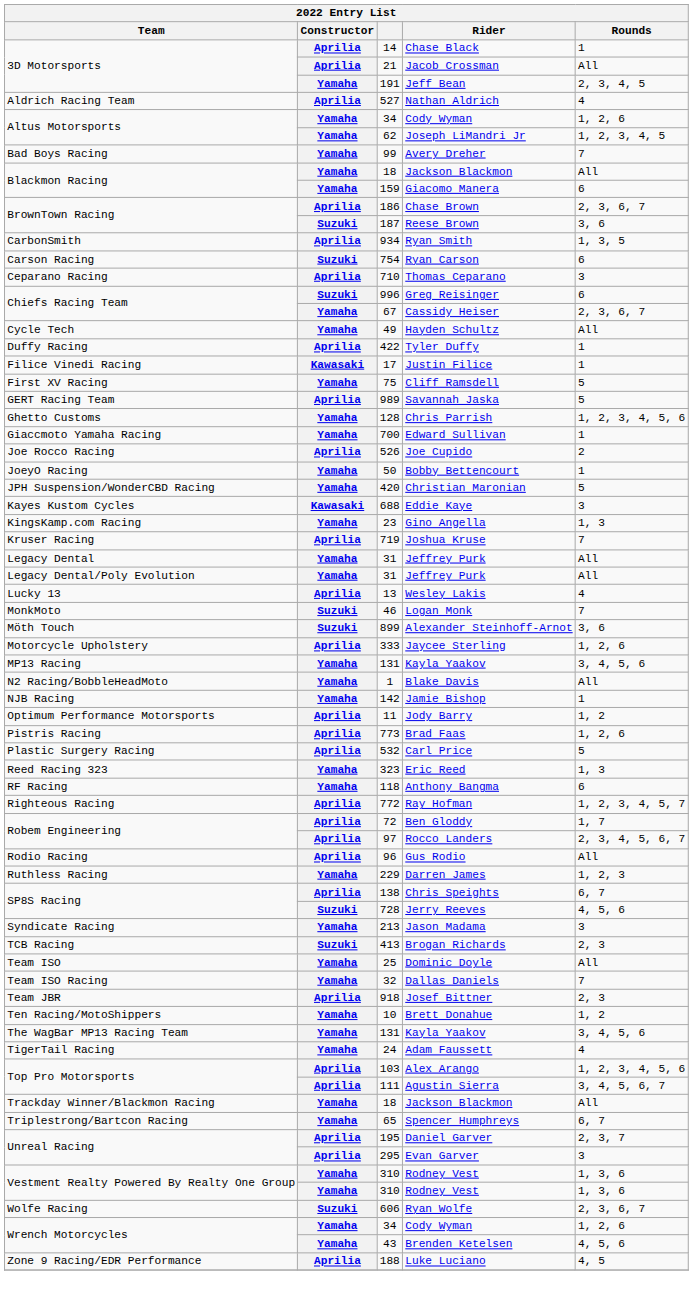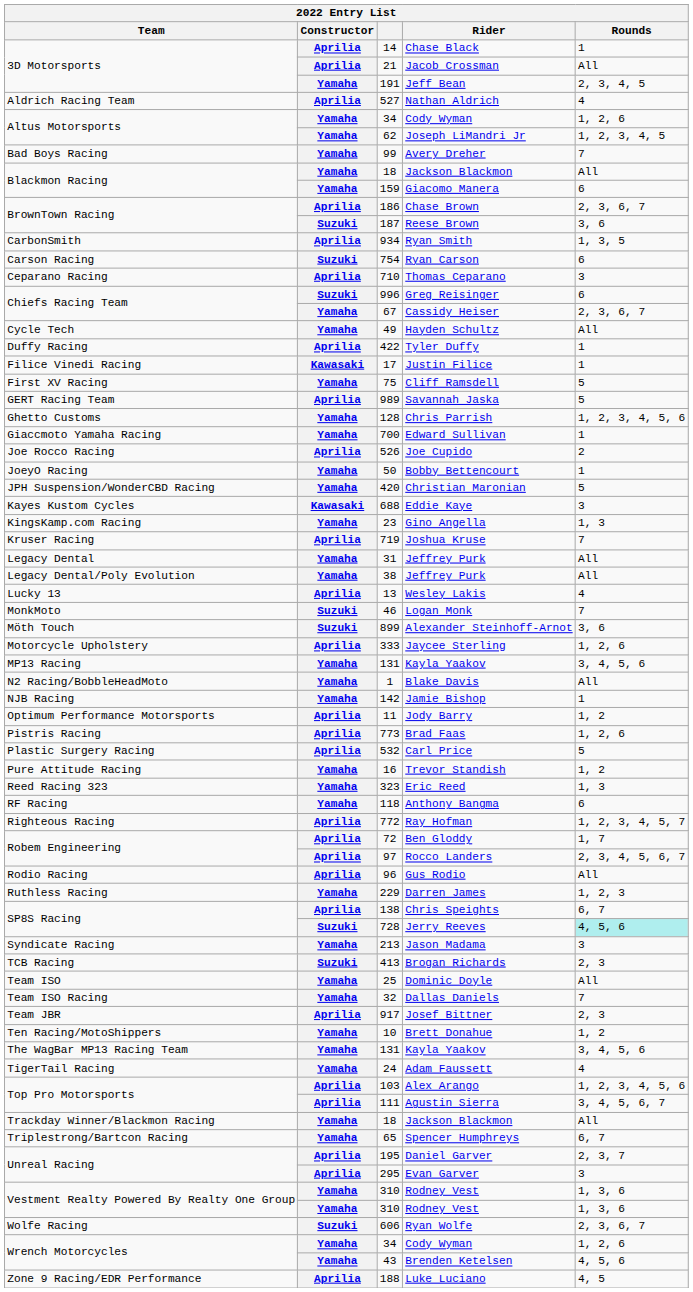 <table class="wikitable" style="font-size: 85%;">
 <tr>
 <th colspan=5>2022 Entry List</th>
 </tr>
 <tr>
 <th>Team</th>
 <th>Constructor</th>
 <th></th>
 <th>Rider</th>
 <th>Rounds</th>
 </tr>
 <tr>
 <td rowspan=3>3D Motorsports</td>
 <th><a href='#'>Aprilia</a></th>
 <td align=center>14</td>
 <td> <a href='#'>Chase Black</a></td>
 <td>1</td>
 </tr>
 <tr>
 <th><a href='#'>Aprilia</a></th>
 <td align=center>21</td>
 <td> <a href='#'>Jacob Crossman</a></td>
 <td>All</td>
 </tr>
 <tr>
 <th><a href='#'>Yamaha</a></th>
 <td align=center>191</td>
 <td> <a href='#'>Jeff Bean</a></td>
 <td>2, 3, 4, 5</td>
 </tr>
 <tr>
 <td>Aldrich Racing Team</td>
 <th><a href='#'>Aprilia</a></th>
 <td align=center>527</td>
 <td> <a href='#'>Nathan Aldrich</a></td>
 <td>4</td>
 </tr>
 <tr>
 <td rowspan=2>Altus Motorsports</td>
 <th><a href='#'>Yamaha</a></th>
 <td align=center>34</td>
 <td> <a href='#'>Cody Wyman</a></td>
 <td>1, 2, 6</td>
 </tr>
 <tr>
 <th><a href='#'>Yamaha</a></th>
 <td align=center>62</td>
 <td> <a href='#'>Joseph LiMandri Jr</a></td>
 <td>1, 2, 3, 4, 5</td>
 </tr>
 <tr>
 <td>Bad Boys Racing</td>
 <th><a href='#'>Yamaha</a></th>
 <td align=center>99</td>
 <td> <a href='#'>Avery Dreher</a></td>
 <td>7</td>
 </tr>
 <tr>
 <td rowspan=2>Blackmon Racing</td>
 <th><a href='#'>Yamaha</a></th>
 <td align=center>18</td>
 <td> <a href='#'>Jackson Blackmon</a></td>
 <td>All</td>
 </tr>
 <tr>
 <th><a href='#'>Yamaha</a></th>
 <td align=center>159</td>
 <td> <a href='#'>Giacomo Manera</a></td>
 <td>6</td>
 </tr>
 <tr>
 <td rowspan=2>BrownTown Racing</td>
 <th><a href='#'>Aprilia</a></th>
 <td align=center>186</td>
 <td> <a href='#'>Chase Brown</a></td>
 <td>2, 3, 6, 7</td>
 </tr>
 <tr>
 <th><a href='#'>Suzuki</a></th>
 <td align=center>187</td>
 <td> <a href='#'>Reese Brown</a></td>
 <td>3, 6</td>
 </tr>
 <tr>
 <td>CarbonSmith</td>
 <th><a href='#'>Aprilia</a></th>
 <td align=center>934</td>
 <td> <a href='#'>Ryan Smith</a></td>
 <td>1, 3, 5</td>
 </tr>
 <tr>
 <td>Carson Racing</td>
 <th><a href='#'>Suzuki</a></th>
 <td align=center>754</td>
 <td> <a href='#'>Ryan Carson</a></td>
 <td>6</td>
 </tr>
 <tr>
 <td>Ceparano Racing</td>
 <th><a href='#'>Aprilia</a></th>
 <td align=center>710</td>
 <td> <a href='#'>Thomas Ceparano</a></td>
 <td>3</td>
 </tr>
 <tr>
 <td rowspan=2>Chiefs Racing Team</td>
 <th><a href='#'>Suzuki</a></th>
 <td align=center>996</td>
 <td> <a href='#'>Greg Reisinger</a></td>
 <td>6</td>
 </tr>
 <tr>
 <th><a href='#'>Yamaha</a></th>
 <td align=center>67</td>
 <td> <a href='#'>Cassidy Heiser</a></td>
 <td>2, 3, 6, 7</td>
 </tr>
 <tr>
 <td>Cycle Tech</td>
 <th><a href='#'>Yamaha</a></th>
 <td align=center>49</td>
 <td> <a href='#'>Hayden Schultz</a></td>
 <td>All</td>
 </tr>
 <tr>
 <td>Duffy Racing</td>
 <th><a href='#'>Aprilia</a></th>
 <td align=center>422</td>
 <td> <a href='#'>Tyler Duffy</a></td>
 <td>1</td>
 </tr>
 <tr>
 <td>Filice Vinedi Racing</td>
 <th><a href='#'>Kawasaki</a></th>
 <td align=center>17</td>
 <td> <a href='#'>Justin Filice</a></td>
 <td>1</td>
 </tr>
 <tr>
 <td>First XV Racing</td>
 <th><a href='#'>Yamaha</a></th>
 <td align=center>75</td>
 <td> <a href='#'>Cliff Ramsdell</a></td>
 <td>5</td>
 </tr>
 <tr>
 <td>GERT Racing Team</td>
 <th><a href='#'>Aprilia</a></th>
 <td align=center>989</td>
 <td> <a href='#'>Savannah Jaska</a></td>
 <td>5</td>
 </tr>
 <tr>
 <td>Ghetto Customs</td>
 <th><a href='#'>Yamaha</a></th>
 <td align=center>128</td>
 <td> <a href='#'>Chris Parrish</a></td>
 <td>1, 2, 3, 4, 5, 6</td>
 </tr>
 <tr>
 <td>Giaccmoto Yamaha Racing</td>
 <th><a href='#'>Yamaha</a></th>
 <td align=center>700</td>
 <td> <a href='#'>Edward Sullivan</a></td>
 <td>1</td>
 </tr>
 <tr>
 <td>Joe Rocco Racing</td>
 <th><a href='#'>Aprilia</a></th>
 <td align=center>526</td>
 <td> <a href='#'>Joe Cupido</a></td>
 <td>2</td>
 </tr>
 <tr>
 <td>JoeyO Racing</td>
 <th><a href='#'>Yamaha</a></th>
 <td align=center>50</td>
 <td> <a href='#'>Bobby Bettencourt</a></td>
 <td>1</td>
 </tr>
 <tr>
 <td>JPH Suspension/WonderCBD Racing</td>
 <th><a href='#'>Yamaha</a></th>
 <td align=center>420</td>
 <td> <a href='#'>Christian Maronian</a></td>
 <td>5</td>
 </tr>
 <tr>
 <td>Kayes Kustom Cycles</td>
 <th><a href='#'>Kawasaki</a></th>
 <td align=center>688</td>
 <td> <a href='#'>Eddie Kaye</a></td>
 <td>3</td>
 </tr>
 <tr>
 <td>KingsKamp.com Racing</td>
 <th><a href='#'>Yamaha</a></th>
 <td align=center>23</td>
 <td> <a href='#'>Gino Angella</a></td>
 <td>1, 3</td>
 </tr>
 <tr>
 <td>Kruser Racing</td>
 <th><a href='#'>Aprilia</a></th>
 <td align=center>719</td>
 <td> <a href='#'>Joshua Kruse</a></td>
 <td>7</td>
 </tr>
 <tr>
 <td>Legacy Dental</td>
 <th><a href='#'>Yamaha</a></th>
 <td align=center>31</td>
 <td> <a href='#'>Jeffrey Purk</a></td>
 <td>All</td>
 </tr>
 <tr>
 <td>Legacy Dental/Poly Evolution</td>
 <th><a href='#'>Yamaha</a></th>
-<td align=center>31</td>
+<td align=center>38</td>
 <td> <a href='#'>Jeffrey Purk</a></td>
 <td>All</td>
 </tr>
 <tr>
 <td>Lucky 13</td>
 <th><a href='#'>Aprilia</a></th>
 <td align=center>13</td>
 <td> <a href='#'>Wesley Lakis</a></td>
 <td>4</td>
 </tr>
 <tr>
 <td>MonkMoto</td>
 <th><a href='#'>Suzuki</a></th>
 <td align=center>46</td>
 <td> <a href='#'>Logan Monk</a></td>
 <td>7</td>
 </tr>
 <tr>
 <td>Möth Touch</td>
 <th><a href='#'>Suzuki</a></th>
 <td align=center>899</td>
 <td> <a href='#'>Alexander Steinhoff-Arnot</a></td>
 <td>3, 6</td>
 </tr>
 <tr>
 <td>Motorcycle Upholstery</td>
 <th><a href='#'>Aprilia</a></th>
 <td align=center>333</td>
 <td> <a href='#'>Jaycee Sterling</a></td>
 <td>1, 2, 6</td>
 </tr>
 <tr>
 <td>MP13 Racing</td>
 <th><a href='#'>Yamaha</a></th>
 <td align=center>131</td>
 <td> <a href='#'>Kayla Yaakov</a></td>
 <td>3, 4, 5, 6</td>
 </tr>
 <tr>
 <td>N2 Racing/BobbleHeadMoto</td>
 <th><a href='#'>Yamaha</a></th>
 <td align=center>1</td>
 <td> <a href='#'>Blake Davis</a></td>
 <td>All</td>
 </tr>
 <tr>
 <td>NJB Racing</td>
 <th><a href='#'>Yamaha</a></th>
 <td align=center>142</td>
 <td> <a href='#'>Jamie Bishop</a></td>
 <td>1</td>
 </tr>
 <tr>
 <td>Optimum Performance Motorsports</td>
 <th><a href='#'>Aprilia</a></th>
 <td align=center>11</td>
 <td> <a href='#'>Jody Barry</a></td>
 <td>1, 2</td>
 </tr>
 <tr>
 <td>Pistris Racing</td>
 <th><a href='#'>Aprilia</a></th>
 <td align=center>773</td>
 <td> <a href='#'>Brad Faas</a></td>
 <td>1, 2, 6</td>
 </tr>
 <tr>
 <td>Plastic Surgery Racing</td>
 <th><a href='#'>Aprilia</a></th>
 <td align=center>532</td>
 <td> <a href='#'>Carl Price</a></td>
 <td>5</td>
 </tr>
 <tr>
+<td>Pure Attitude Racing</td>
+<th><a href='#'>Yamaha</a></th>
+<td align=center>16</td>
+<td> <a href='#'>Trevor Standish</a></td>
+<td>1, 2</td>
+</tr>
+<tr>
 <td>Reed Racing 323</td>
 <th><a href='#'>Yamaha</a></th>
 <td align=center>323</td>
 <td> <a href='#'>Eric Reed</a></td>
 <td>1, 3</td>
 </tr>
 <tr>
 <td>RF Racing</td>
 <th><a href='#'>Yamaha</a></th>
 <td align=center>118</td>
 <td> <a href='#'>Anthony Bangma</a></td>
 <td>6</td>
 </tr>
 <tr>
 <td>Righteous Racing</td>
 <th><a href='#'>Aprilia</a></th>
 <td align=center>772</td>
 <td> <a href='#'>Ray Hofman</a></td>
 <td>1, 2, 3, 4, 5, 7</td>
 </tr>
 <tr>
 <td rowspan=2>Robem Engineering</td>
 <th><a href='#'>Aprilia</a></th>
 <td align=center>72</td>
 <td> <a href='#'>Ben Gloddy</a></td>
 <td>1, 7</td>
 </tr>
 <tr>
 <th><a href='#'>Aprilia</a></th>
 <td align=center>97</td>
 <td> <a href='#'>Rocco Landers</a></td>
 <td>2, 3, 4, 5, 6, 7</td>
 </tr>
 <tr>
 <td>Rodio Racing</td>
 <th><a href='#'>Aprilia</a></th>
 <td align=center>96</td>
 <td> <a href='#'>Gus Rodio</a></td>
 <td>All</td>
 </tr>
 <tr>
 <td>Ruthless Racing</td>
 <th><a href='#'>Yamaha</a></th>
 <td align=center>229</td>
 <td> <a href='#'>Darren James</a></td>
 <td>1, 2, 3</td>
 </tr>
 <tr>
 <td rowspan=2>SP8S Racing</td>
 <th><a href='#'>Aprilia</a></th>
 <td align=center>138</td>
 <td> <a href='#'>Chris Speights</a></td>
 <td>6, 7</td>
 </tr>
 <tr>
 <th><a href='#'>Suzuki</a></th>
 <td align=center>728</td>
 <td> <a href='#'>Jerry Reeves</a></td>
-<td>4, 5, 6</td>
+<td style="background: paleturquoise;">4, 5, 6</td>
 </tr>
 <tr>
 <td>Syndicate Racing</td>
 <th><a href='#'>Yamaha</a></th>
 <td align=center>213</td>
 <td> <a href='#'>Jason Madama</a></td>
 <td>3</td>
 </tr>
 <tr>
 <td>TCB Racing</td>
 <th><a href='#'>Suzuki</a></th>
 <td align=center>413</td>
 <td> <a href='#'>Brogan Richards</a></td>
 <td>2, 3</td>
 </tr>
 <tr>
 <td>Team ISO</td>
 <th><a href='#'>Yamaha</a></th>
 <td align=center>25</td>
 <td> <a href='#'>Dominic Doyle</a></td>
 <td>All</td>
 </tr>
 <tr>
 <td>Team ISO Racing</td>
 <th><a href='#'>Yamaha</a></th>
 <td align=center>32</td>
 <td> <a href='#'>Dallas Daniels</a></td>
 <td>7</td>
 </tr>
 <tr>
 <td>Team JBR</td>
 <th><a href='#'>Aprilia</a></th>
-<td align=center>918</td>
+<td align=center>917</td>
 <td> <a href='#'>Josef Bittner</a></td>
 <td>2, 3</td>
 </tr>
 <tr>
 <td>Ten Racing/MotoShippers</td>
 <th><a href='#'>Yamaha</a></th>
 <td align=center>10</td>
 <td> <a href='#'>Brett Donahue</a></td>
 <td>1, 2</td>
 </tr>
 <tr>
 <td>The WagBar MP13 Racing Team</td>
 <th><a href='#'>Yamaha</a></th>
 <td align=center>131</td>
 <td> <a href='#'>Kayla Yaakov</a></td>
 <td>3, 4, 5, 6</td>
 </tr>
 <tr>
 <td>TigerTail Racing</td>
 <th><a href='#'>Yamaha</a></th>
 <td align=center>24</td>
 <td> <a href='#'>Adam Faussett</a></td>
 <td>4</td>
 </tr>
 <tr>
 <td rowspan=2>Top Pro Motorsports</td>
 <th><a href='#'>Aprilia</a></th>
 <td align=center>103</td>
 <td> <a href='#'>Alex Arango</a></td>
 <td>1, 2, 3, 4, 5, 6</td>
 </tr>
 <tr>
 <th><a href='#'>Aprilia</a></th>
 <td align=center>111</td>
 <td> <a href='#'>Agustin Sierra</a></td>
 <td>3, 4, 5, 6, 7</td>
 </tr>
 <tr>
 <td>Trackday Winner/Blackmon Racing</td>
 <th><a href='#'>Yamaha</a></th>
 <td align=center>18</td>
 <td> <a href='#'>Jackson Blackmon</a></td>
 <td>All</td>
 </tr>
 <tr>
 <td>Triplestrong/Bartcon Racing</td>
 <th><a href='#'>Yamaha</a></th>
 <td align=center>65</td>
 <td> <a href='#'>Spencer Humphreys</a></td>
 <td>6, 7</td>
 </tr>
 <tr>
 <td rowspan=2>Unreal Racing</td>
 <th><a href='#'>Aprilia</a></th>
 <td align=center>195</td>
 <td> <a href='#'>Daniel Garver</a></td>
 <td>2, 3, 7</td>
 </tr>
 <tr>
 <th><a href='#'>Aprilia</a></th>
 <td align=center>295</td>
 <td> <a href='#'>Evan Garver</a></td>
 <td>3</td>
 </tr>
 <tr>
 <td rowspan=2>Vestment Realty Powered By Realty One Group</td>
 <th><a href='#'>Yamaha</a></th>
 <td align=center>310</td>
 <td> <a href='#'>Rodney Vest</a></td>
 <td>1, 3, 6</td>
 </tr>
 <tr>
 <th><a href='#'>Yamaha</a></th>
 <td align=center>310</td>
 <td> <a href='#'>Rodney Vest</a></td>
 <td>1, 3, 6</td>
 </tr>
 <tr>
 <td>Wolfe Racing</td>
 <th><a href='#'>Suzuki</a></th>
 <td align=center>606</td>
 <td> <a href='#'>Ryan Wolfe</a></td>
 <td>2, 3, 6, 7</td>
 </tr>
 <tr>
 <td rowspan=2>Wrench Motorcycles</td>
 <th><a href='#'>Yamaha</a></th>
 <td align=center>34</td>
 <td> <a href='#'>Cody Wyman</a></td>
 <td>1, 2, 6</td>
 </tr>
 <tr>
 <th><a href='#'>Yamaha</a></th>
 <td align=center>43</td>
 <td> <a href='#'>Brenden Ketelsen</a></td>
 <td>4, 5, 6</td>
 </tr>
 <tr>
 <td>Zone 9 Racing/EDR Performance</td>
 <th><a href='#'>Aprilia</a></th>
 <td align=center>188</td>
 <td> <a href='#'>Luke Luciano</a></td>
 <td>4, 5</td>
 </tr>
 <tr>
 </tr>
 </table>
